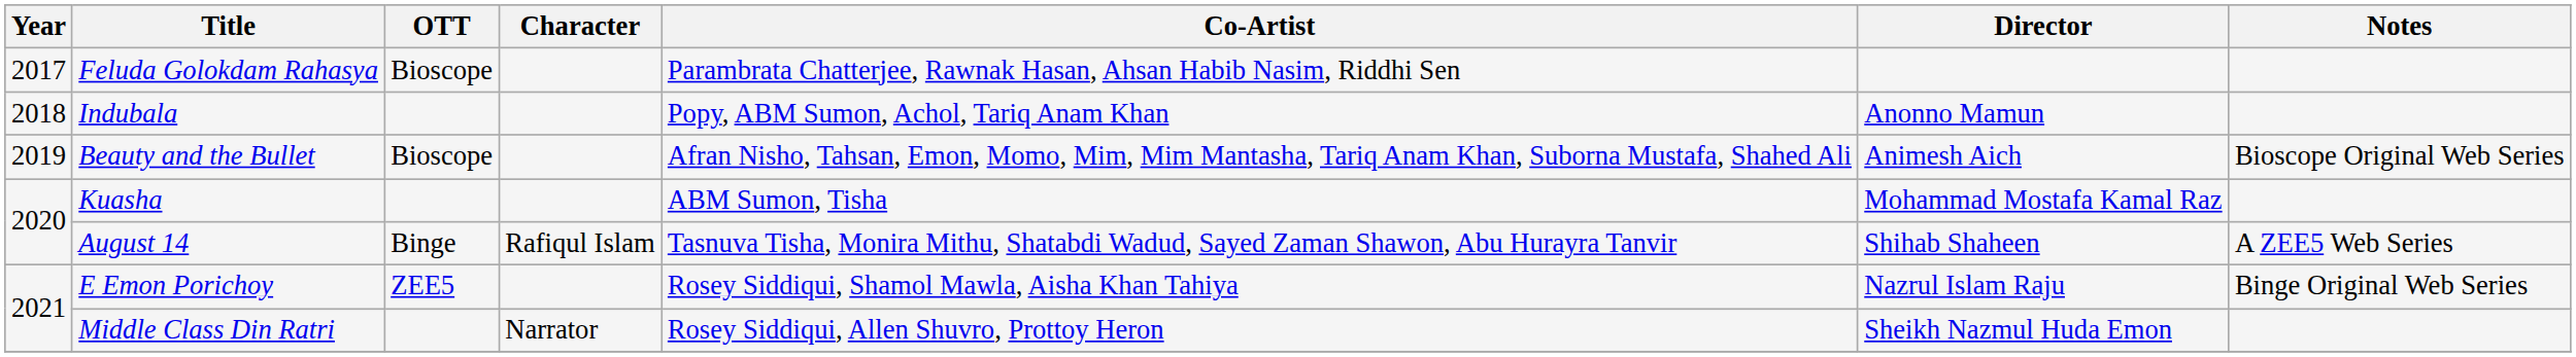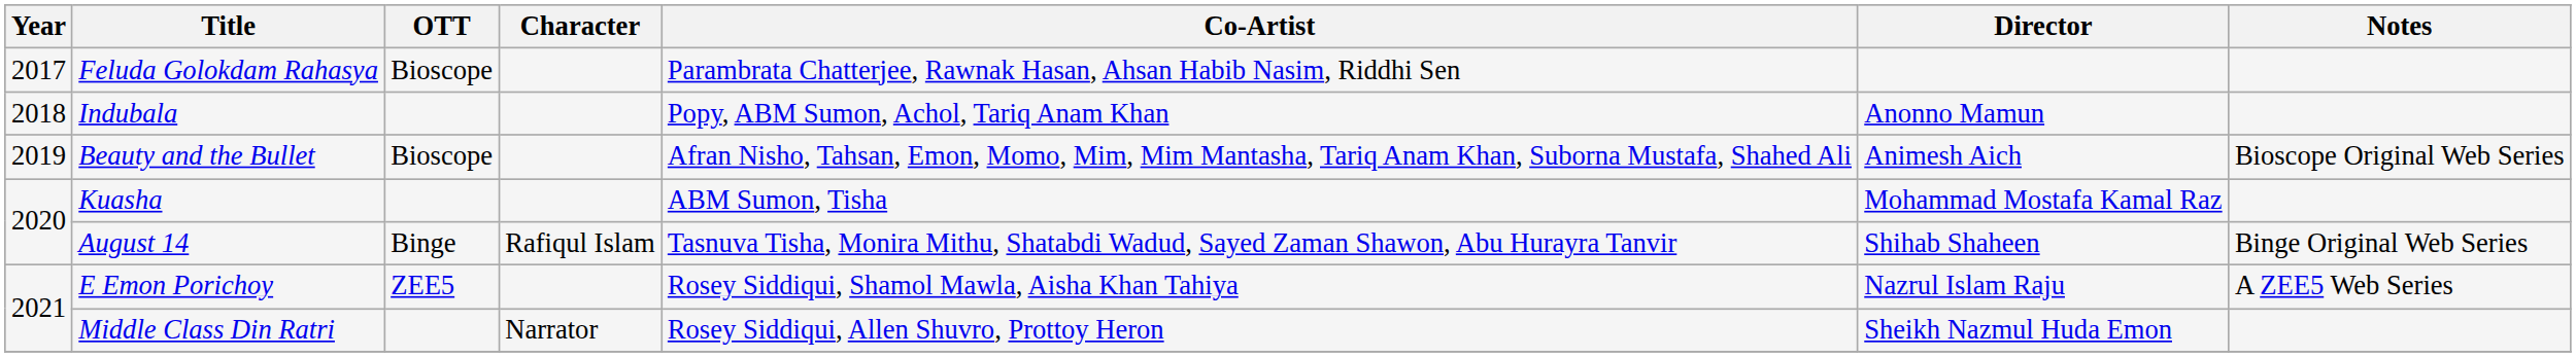 <table class="wikitable sortable" style="background:#F5F5F5;">
 <tr>
 <th>Year</th>
 <th>Title</th>
 <th>OTT</th>
 <th>Character</th>
 <th>Co-Artist</th>
 <th>Director</th>
 <th>Notes</th>
 </tr>
 <tr>
 <td>2017</td>
 <td><em><a href='#'>Feluda Golokdam Rahasya</a></em></td>
 <td>Bioscope</td>
 <td></td>
 <td><a href='#'>Parambrata Chatterjee</a>, <a href='#'>Rawnak Hasan</a>, <a href='#'>Ahsan Habib Nasim</a>, Riddhi Sen</td>
 <td></td>
 <td></td>
 </tr>
 <tr>
 <td>2018</td>
 <td><em><a href='#'>Indubala</a></em></td>
 <td></td>
 <td></td>
 <td><a href='#'>Popy</a>, <a href='#'>ABM Sumon</a>, <a href='#'>Achol</a>, <a href='#'>Tariq Anam Khan</a></td>
 <td><a href='#'>Anonno Mamun</a></td>
 <td></td>
 </tr>
 <tr>
 <td>2019</td>
 <td><em><a href='#'>Beauty and the Bullet</a></em></td>
 <td>Bioscope</td>
 <td></td>
 <td><a href='#'>Afran Nisho</a>, <a href='#'>Tahsan</a>, <a href='#'>Emon</a>, <a href='#'>Momo</a>, <a href='#'>Mim</a>, <a href='#'>Mim Mantasha</a>, <a href='#'>Tariq Anam Khan</a>, <a href='#'>Suborna Mustafa</a>, <a href='#'>Shahed Ali</a></td>
 <td><a href='#'>Animesh Aich</a></td>
 <td>Bioscope Original Web Series</td>
 </tr>
 <tr>
 <td rowspan="2">2020</td>
 <td><em><a href='#'>Kuasha</a></em></td>
 <td></td>
 <td></td>
 <td><a href='#'>ABM Sumon</a>, <a href='#'>Tisha</a></td>
 <td><a href='#'>Mohammad Mostafa Kamal Raz</a></td>
 <td></td>
 </tr>
 <tr>
 <td><em><a href='#'>August 14</a></em></td>
 <td>Binge</td>
 <td>Rafiqul Islam</td>
 <td><a href='#'>Tasnuva Tisha</a>, <a href='#'>Monira Mithu</a>, <a href='#'>Shatabdi Wadud</a>, <a href='#'>Sayed Zaman Shawon</a>, <a href='#'>Abu Hurayra Tanvir</a></td>
 <td><a href='#'>Shihab Shaheen</a></td>
-<td>A <a href='#'>ZEE5</a> Web Series</td>
+<td>Binge Original Web Series</td>
 </tr>
 <tr>
 <td rowspan="2">2021</td>
 <td><em><a href='#'>E Emon Porichoy</a></em></td>
 <td><a href='#'>ZEE5</a></td>
 <td></td>
 <td><a href='#'>Rosey Siddiqui</a>, <a href='#'>Shamol Mawla</a>, <a href='#'>Aisha Khan Tahiya</a></td>
 <td><a href='#'>Nazrul Islam Raju</a></td>
-<td>Binge Original Web Series</td>
+<td>A <a href='#'>ZEE5</a> Web Series</td>
 </tr>
 <tr>
 <td><em><a href='#'>Middle Class Din Ratri</a></em></td>
 <td></td>
 <td>Narrator</td>
 <td><a href='#'>Rosey Siddiqui</a>, <a href='#'>Allen Shuvro</a>, <a href='#'>Prottoy Heron</a></td>
 <td><a href='#'>Sheikh Nazmul Huda Emon</a></td>
 <td></td>
 </tr>
 <tr>
 </tr>
 </table>
